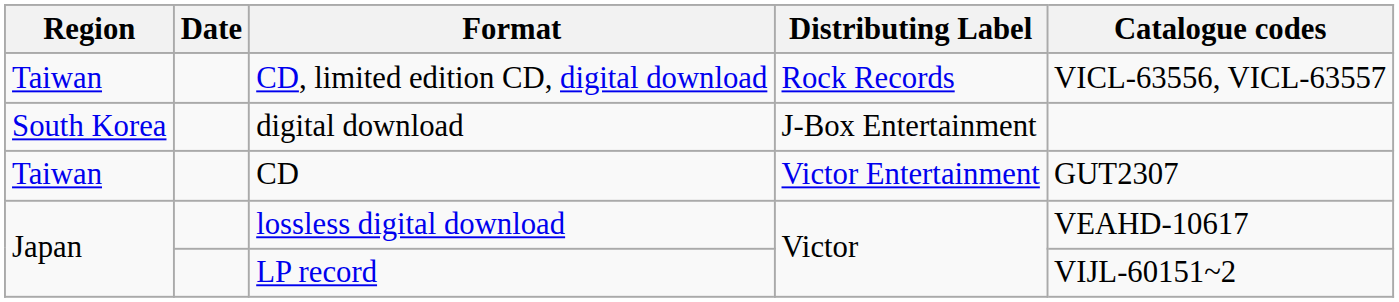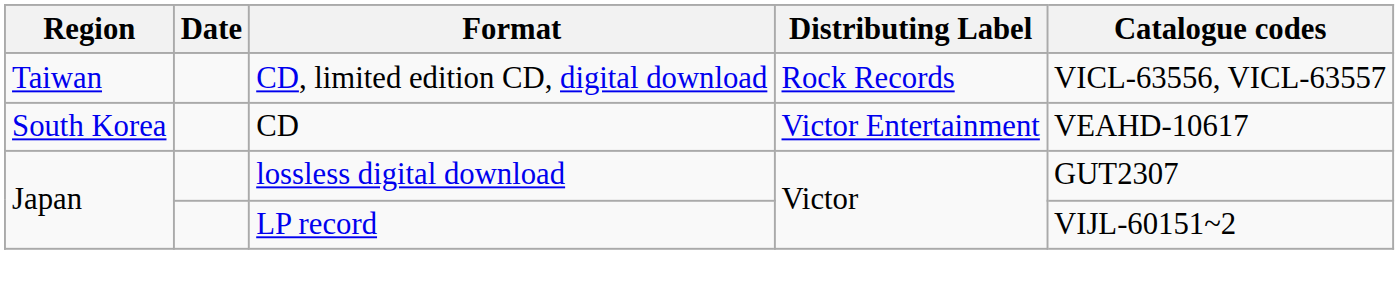 <table class="wikitable">
 <tr>
 <th>Region</th>
 <th>Date</th>
 <th>Format</th>
 <th>Distributing Label</th>
 <th>Catalogue codes</th>
 </tr>
 <tr>
 <td><a href='#'>Taiwan</a></td>
 <td></td>
 <td><a href='#'>CD</a>, limited edition CD, <a href='#'>digital download</a></td>
 <td><a href='#'>Rock Records</a></td>
 <td>VICL-63556, VICL-63557</td>
 </tr>
 <tr>
 <td><a href='#'>South Korea</a></td>
 <td></td>
-<td>digital download</td>
-<td>J-Box Entertainment</td>
-<td></td>
-</tr>
-<tr>
-<td><a href='#'>Taiwan</a></td>
-<td></td>
 <td>CD</td>
 <td><a href='#'>Victor Entertainment</a></td>
-<td>GUT2307</td>
+<td>VEAHD-10617</td>
 </tr>
 <tr>
 <td rowspan=2>Japan</td>
 <td></td>
 <td><a href='#'>lossless digital download</a></td>
 <td rowspan=2>Victor</td>
-<td>VEAHD-10617</td>
+<td>GUT2307</td>
 </tr>
 <tr>
 <td></td>
 <td><a href='#'>LP record</a></td>
 <td>VIJL-60151~2</td>
 </tr>
 </table>
